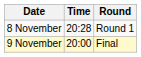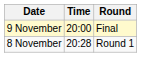 <table class="wikitable">
 <tr>
 <th>Date</th>
 <th>Time</th>
 <th>Round</th>
 </tr>
+<tr bgcolor="lemonchiffon">
+<td>9 November</td>
+<td>20:00</td>
+<td>Final</td>
+</tr>
 <tr>
 <td>8 November</td>
 <td>20:28</td>
 <td>Round 1</td>
 </tr>
-<tr bgcolor="lemonchiffon">
-<td>9 November</td>
-<td>20:00</td>
-<td>Final</td>
-</tr>
 </table>
